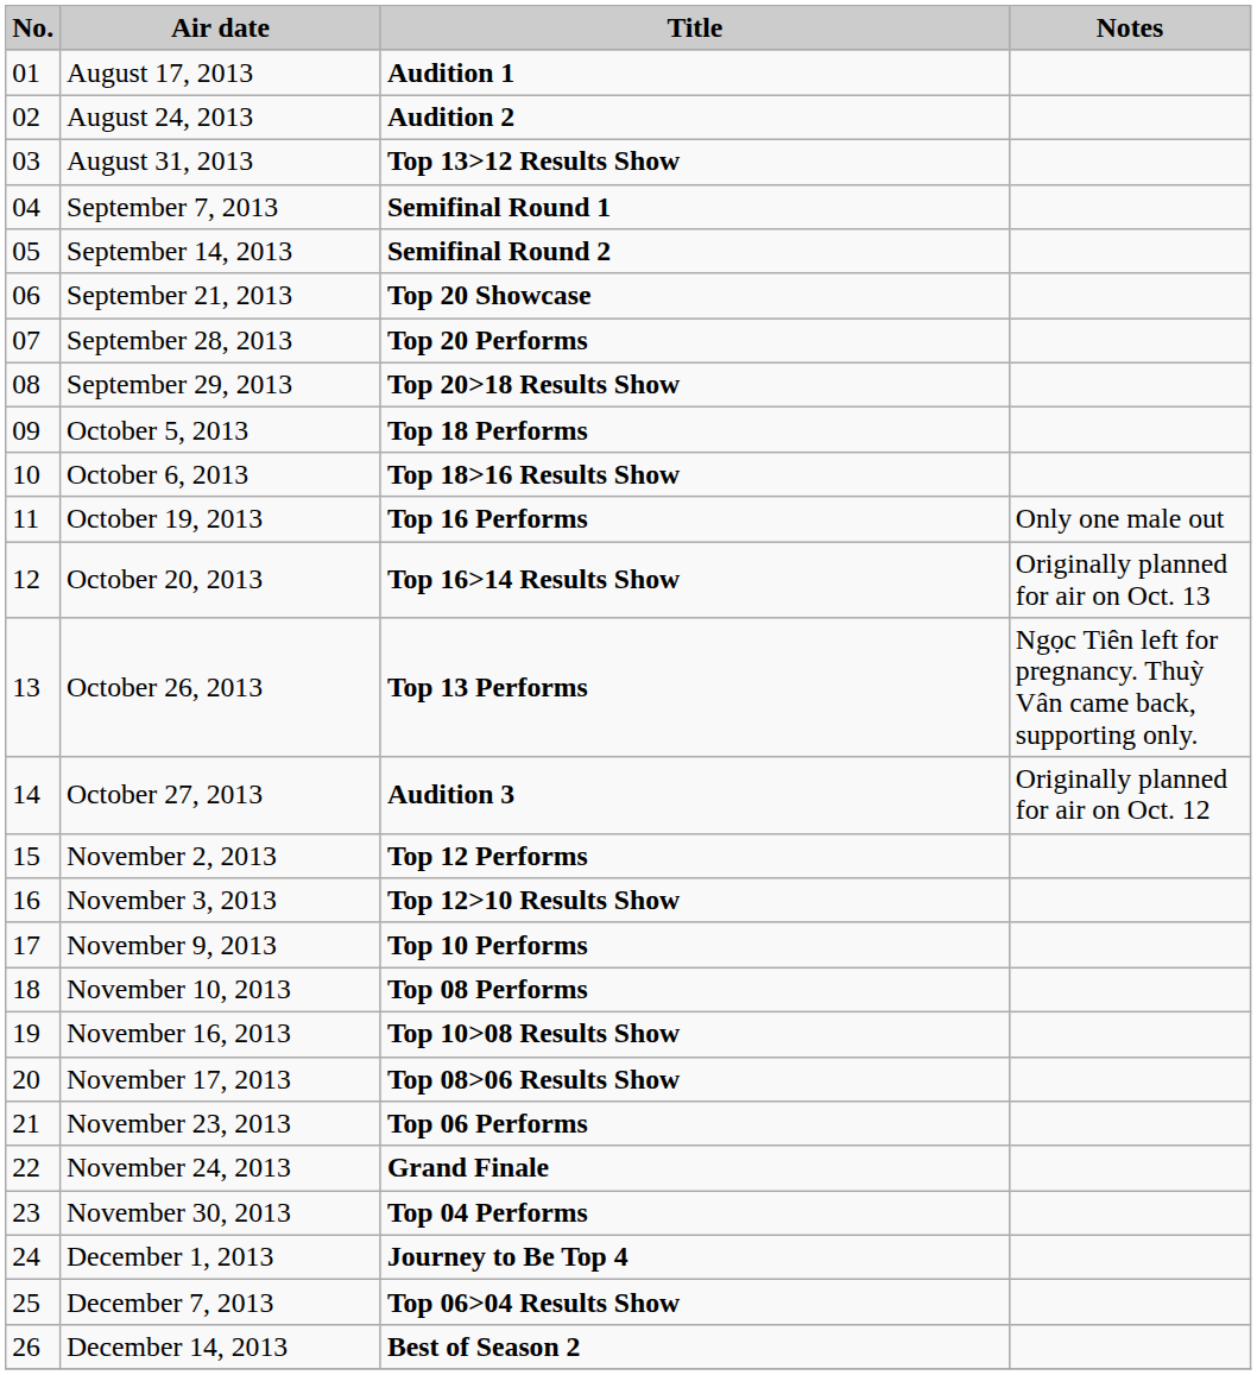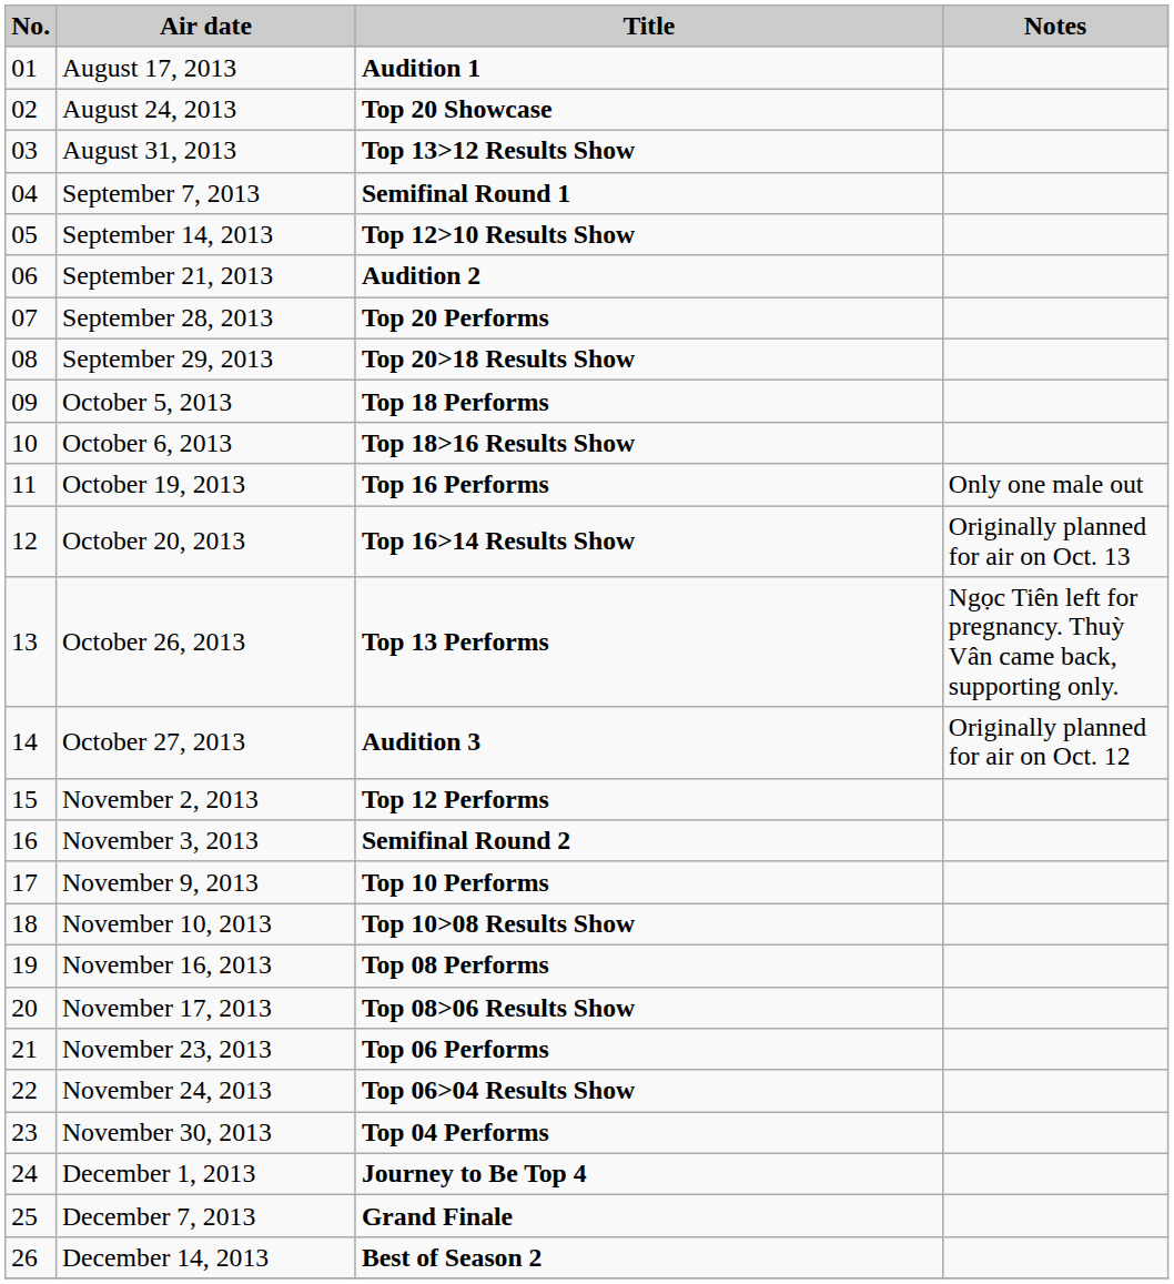 <table class="wikitable" border="1">
 <tr>
 <td bgcolor="#CCCCCC"   align="center" width="15"><strong>No.</strong></td>
 <td bgcolor="#CCCCCC" align="center" width="175"><strong>Air date</strong></td>
 <td bgcolor="#CCCCCC" align="center" width="350"><strong>Title</strong></td>
 <td bgcolor="#CCCCCC" align="center" width="130"><strong>Notes</strong></td>
 </tr>
 <tr>
 <td>01</td>
 <td>August 17, 2013</td>
 <td><strong>Audition 1</strong></td>
 <td></td>
 </tr>
 <tr>
 <td>02</td>
 <td>August 24, 2013</td>
-<td><strong>Audition 2</strong></td>
+<td><strong>Top 20 Showcase</strong></td>
 <td></td>
 </tr>
 <tr>
 <td>03</td>
 <td>August 31, 2013</td>
 <td><strong>Top 13>12 Results Show</strong></td>
 <td></td>
 </tr>
 <tr>
 <td>04</td>
 <td>September 7, 2013</td>
 <td><strong>Semifinal Round 1</strong></td>
 <td></td>
 </tr>
 <tr>
 <td>05</td>
 <td>September 14, 2013</td>
-<td><strong>Semifinal Round 2</strong></td>
+<td><strong>Top 12>10 Results Show</strong></td>
 <td></td>
 </tr>
 <tr>
 <td>06</td>
 <td>September 21, 2013</td>
-<td><strong>Top 20 Showcase</strong></td>
+<td><strong>Audition 2</strong></td>
 <td></td>
 </tr>
 <tr>
 <td>07</td>
 <td>September 28, 2013</td>
 <td><strong>Top 20 Performs</strong></td>
 <td></td>
 </tr>
 <tr>
 <td>08</td>
 <td>September 29, 2013</td>
 <td><strong>Top 20>18 Results Show</strong></td>
 <td></td>
 </tr>
 <tr>
 <td>09</td>
 <td>October 5, 2013</td>
 <td><strong>Top 18 Performs</strong></td>
 <td></td>
 </tr>
 <tr>
 <td>10</td>
 <td>October 6, 2013</td>
 <td><strong>Top 18>16 Results Show</strong></td>
 <td></td>
 </tr>
 <tr>
 <td>11</td>
 <td>October 19, 2013</td>
 <td><strong>Top 16 Performs</strong></td>
 <td>Only one male out</td>
 </tr>
 <tr>
 <td>12</td>
 <td>October 20, 2013</td>
 <td><strong>Top 16>14 Results Show</strong></td>
 <td>Originally planned for air on Oct. 13</td>
 </tr>
 <tr>
 <td>13</td>
 <td>October 26, 2013</td>
 <td><strong>Top 13 Performs</strong></td>
 <td>Ngọc Tiên left for pregnancy. Thuỳ Vân came back, supporting only.</td>
 </tr>
 <tr>
 <td>14</td>
 <td>October 27, 2013</td>
 <td><strong>Audition 3</strong></td>
 <td>Originally planned for air on Oct. 12</td>
 </tr>
 <tr>
 <td>15</td>
 <td>November 2, 2013</td>
 <td><strong>Top 12 Performs</strong></td>
 <td></td>
 </tr>
 <tr>
 <td>16</td>
 <td>November 3, 2013</td>
-<td><strong>Top 12>10 Results Show</strong></td>
+<td><strong>Semifinal Round 2</strong></td>
 <td></td>
 </tr>
 <tr>
 <td>17</td>
 <td>November 9, 2013</td>
 <td><strong>Top 10 Performs</strong></td>
 <td></td>
 </tr>
 <tr>
 <td>18</td>
 <td>November 10, 2013</td>
-<td><strong>Top 08 Performs</strong></td>
+<td><strong>Top 10>08 Results Show</strong></td>
 <td></td>
 </tr>
 <tr>
 <td>19</td>
 <td>November 16, 2013</td>
-<td><strong>Top 10>08 Results Show</strong></td>
+<td><strong>Top 08 Performs</strong></td>
 <td></td>
 </tr>
 <tr>
 <td>20</td>
 <td>November 17, 2013</td>
 <td><strong>Top 08>06 Results Show</strong></td>
 <td></td>
 </tr>
 <tr>
 <td>21</td>
 <td>November 23, 2013</td>
 <td><strong>Top 06 Performs</strong></td>
 <td></td>
 </tr>
 <tr>
 <td>22</td>
 <td>November 24, 2013</td>
-<td><strong>Grand Finale</strong></td>
+<td><strong>Top 06>04 Results Show</strong></td>
 <td></td>
 </tr>
 <tr>
 <td>23</td>
 <td>November 30, 2013</td>
 <td><strong>Top 04 Performs</strong></td>
 <td></td>
 </tr>
 <tr>
 <td>24</td>
 <td>December 1, 2013</td>
 <td><strong>Journey to Be Top 4</strong></td>
 <td></td>
 </tr>
 <tr>
 <td>25</td>
 <td>December 7, 2013</td>
-<td><strong>Top 06>04 Results Show</strong></td>
+<td><strong>Grand Finale</strong></td>
 <td></td>
 </tr>
 <tr>
 <td>26</td>
 <td>December 14, 2013</td>
 <td><strong>Best of Season 2</strong></td>
 <td></td>
 </tr>
 <tr>
 </tr>
 </table>
